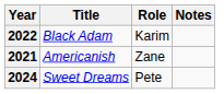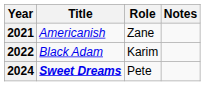 <table class="wikitable plainrowheaders">
 <tr>
 <th scope="col">Year</th>
 <th scope="col">Title</th>
 <th scope="col">Role</th>
 <th scope="col">Notes</th>
 </tr>
 <tr>
+<th scope="row">2021</th>
+<td><em><a href='#'>Americanish</a></em></td>
+<td>Zane</td>
+<td></td>
+</tr>
+<tr>
 <th scope="row">2022</th>
 <td><em><a href='#'>Black Adam</a></em></td>
 <td>Karim</td>
 <td></td>
 </tr>
 <tr>
-<th scope="row">2021</th>
-<td><em><a href='#'>Americanish</a></em></td>
-<td>Zane</td>
-<td></td>
-</tr>
-<tr>
 <th scope="row">2024</th>
-<td><em><a href='#'>Sweet Dreams</a></em></td>
+<td><strong><em><a href='#'>Sweet Dreams</a></em></strong></td>
 <td>Pete</td>
 </tr>
 </table>
